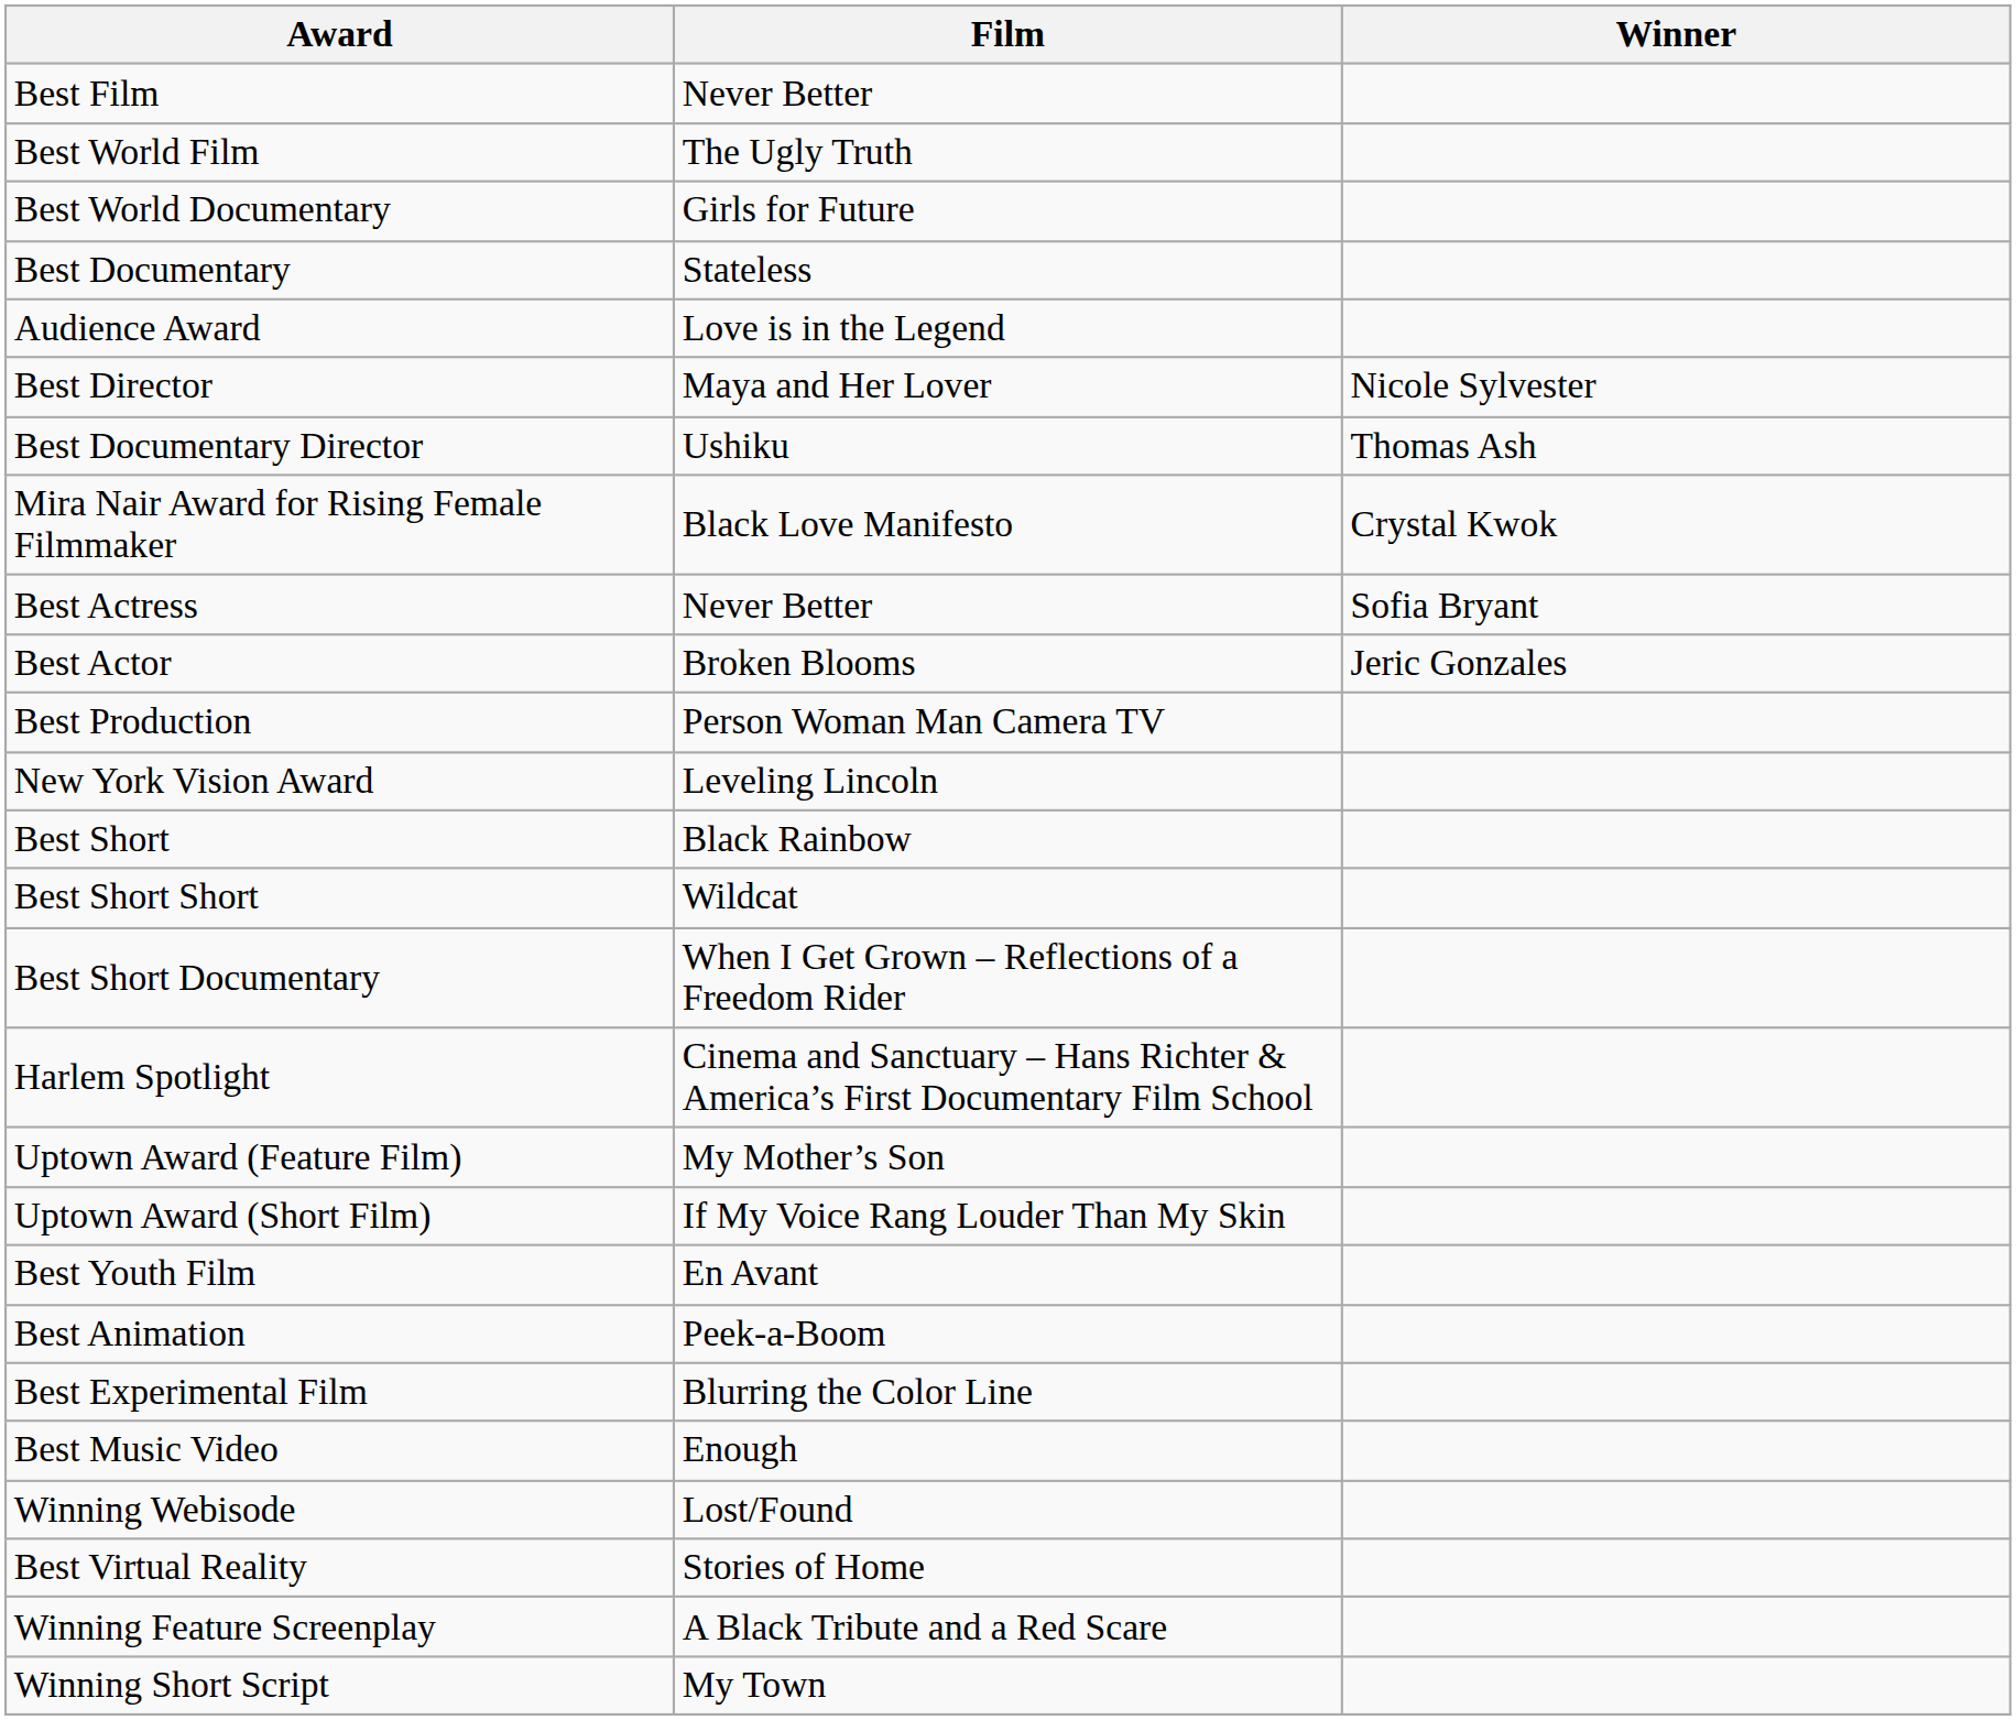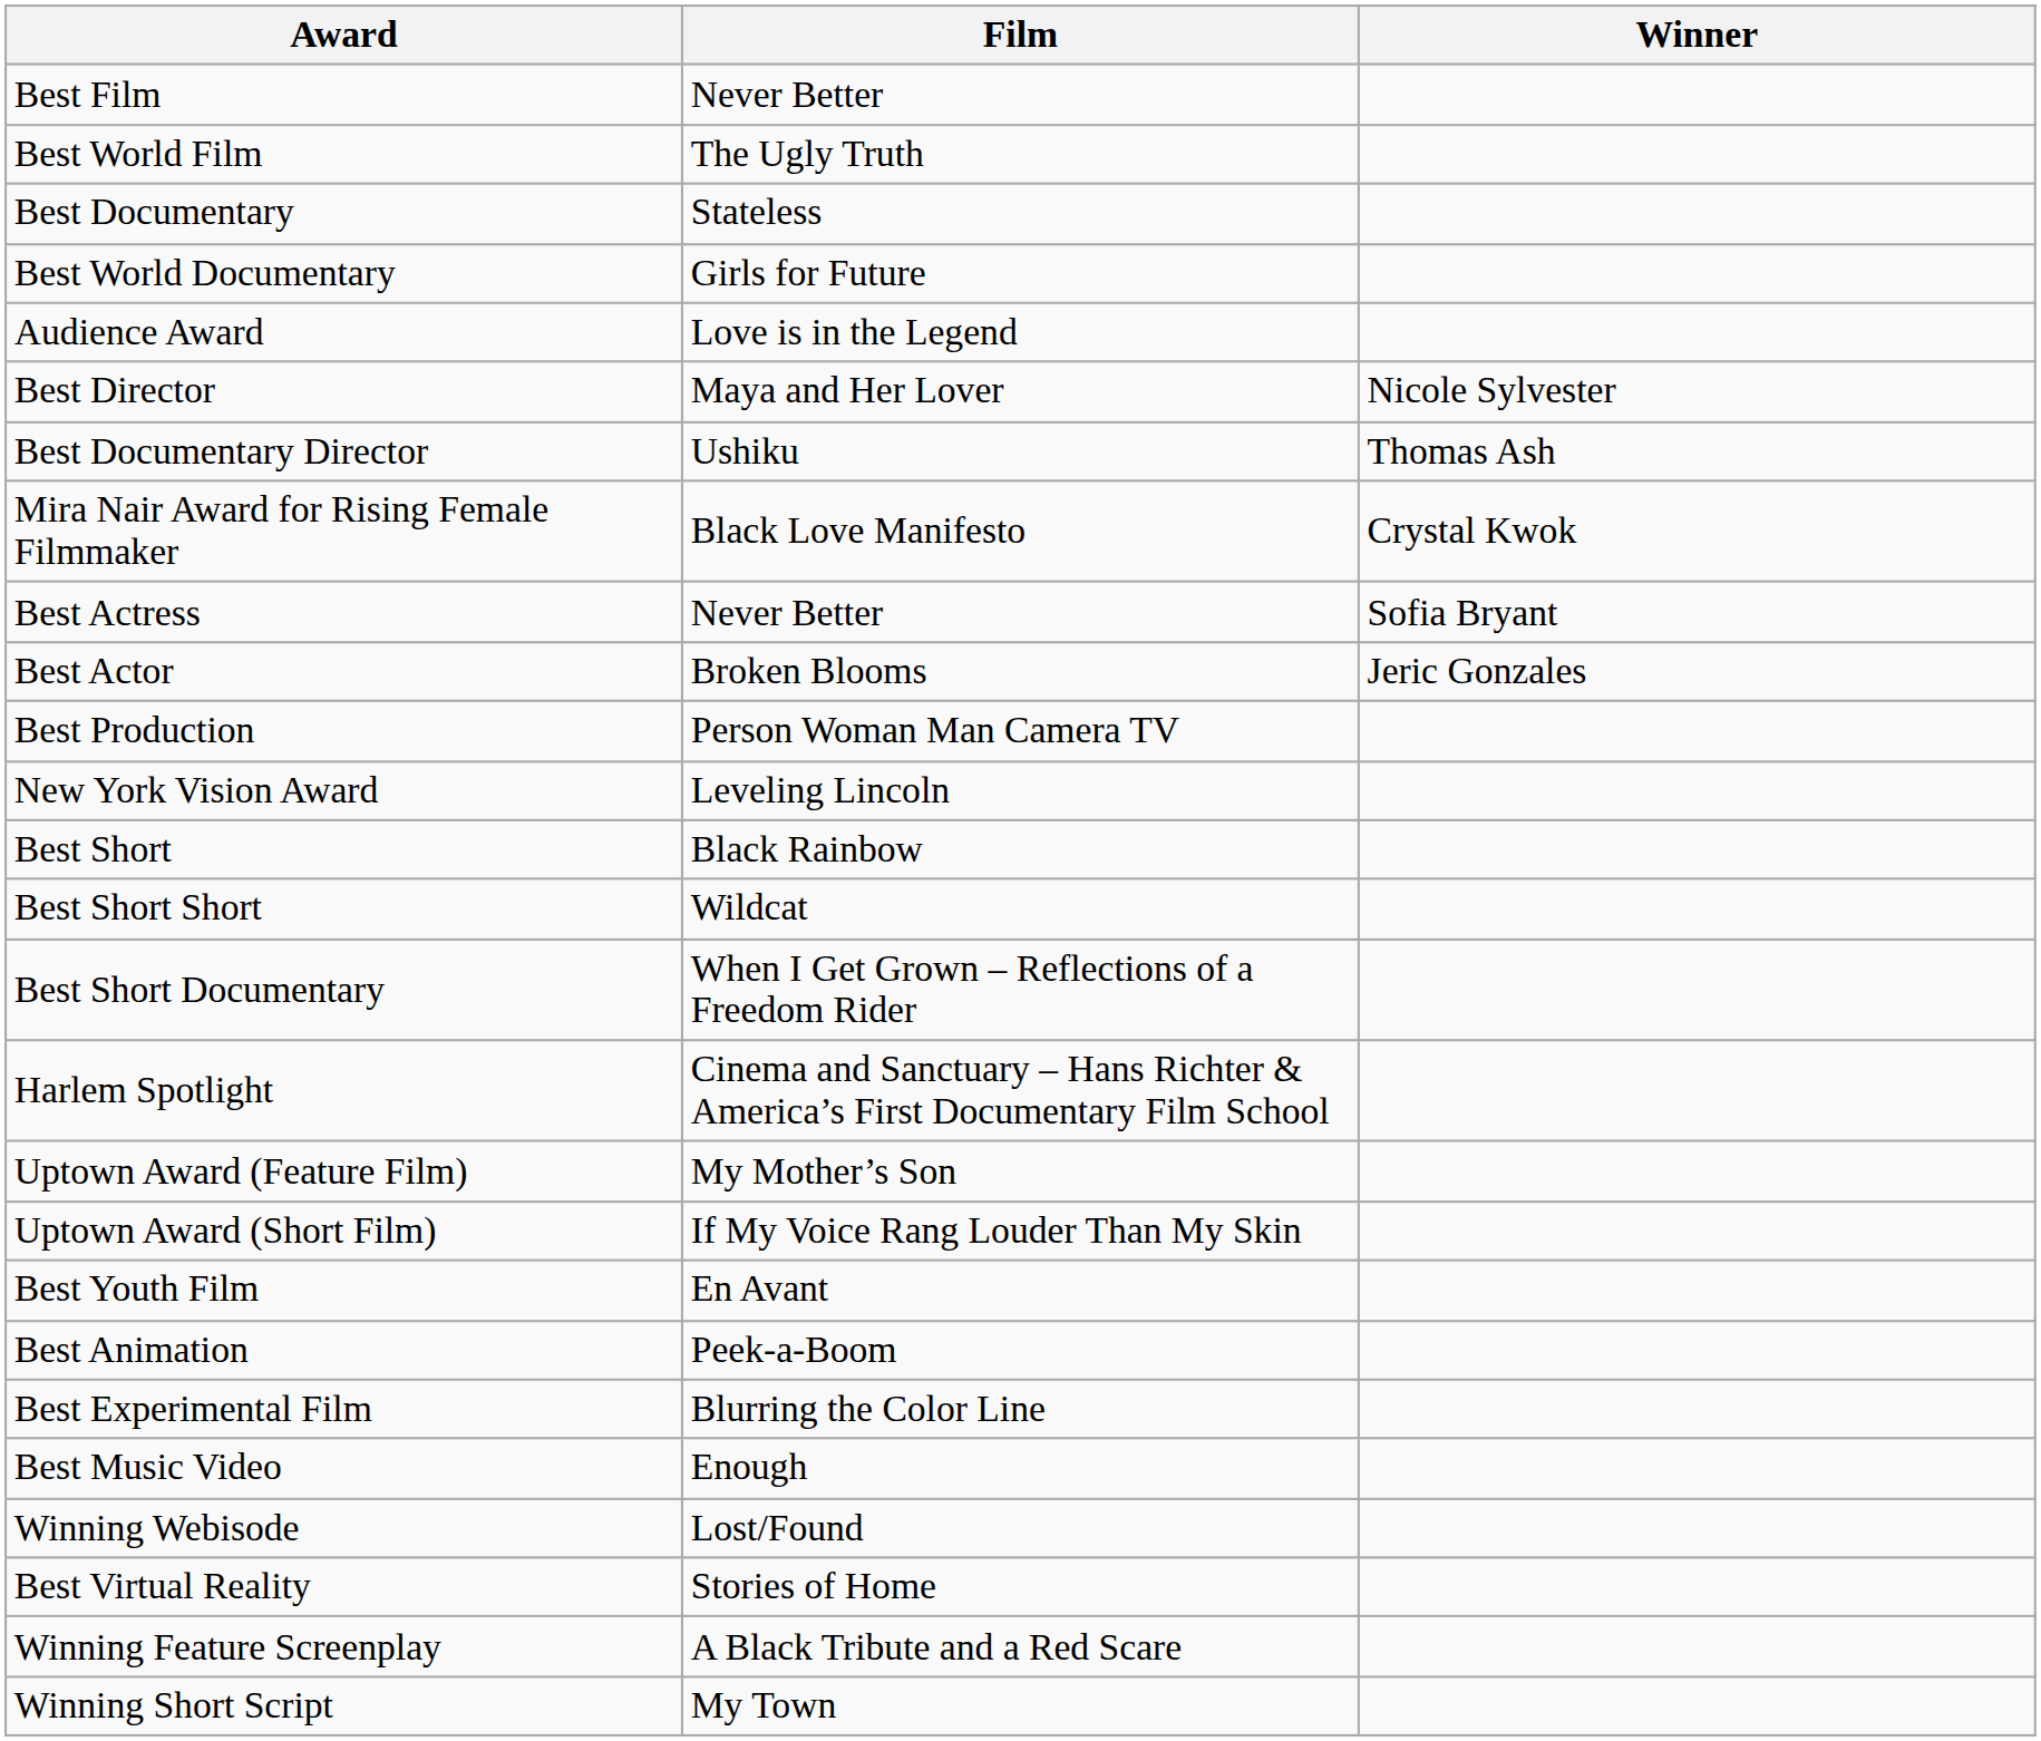 <table class="wikitable">
 <tr>
 <th width=33%>Award</th>
 <th width=33%>Film</th>
 <th width=33%>Winner</th>
 </tr>
 <tr>
 <td>Best Film</td>
 <td>Never Better</td>
 <td></td>
 </tr>
 <tr>
 <td>Best World Film</td>
 <td>The Ugly Truth</td>
 <td></td>
 </tr>
 <tr>
-<td>Best World Documentary</td>
-<td>Girls for Future</td>
+<td>Best Documentary</td>
+<td>Stateless</td>
 <td></td>
 </tr>
 <tr>
-<td>Best Documentary</td>
-<td>Stateless</td>
+<td>Best World Documentary</td>
+<td>Girls for Future</td>
 <td></td>
 </tr>
 <tr>
 <td>Audience Award</td>
 <td>Love is in the Legend</td>
 <td></td>
 </tr>
 <tr>
 <td>Best Director</td>
 <td>Maya and Her Lover</td>
 <td>Nicole Sylvester</td>
 </tr>
 <tr>
 <td>Best Documentary Director</td>
 <td>Ushiku</td>
 <td>Thomas Ash</td>
 </tr>
 <tr>
 <td>Mira Nair Award for Rising Female Filmmaker</td>
 <td>Black Love Manifesto</td>
 <td>Crystal Kwok</td>
 </tr>
 <tr>
 <td>Best Actress</td>
 <td>Never Better</td>
 <td>Sofia Bryant</td>
 </tr>
 <tr>
 <td>Best Actor</td>
 <td>Broken Blooms</td>
 <td>Jeric Gonzales</td>
 </tr>
 <tr>
 <td>Best Production</td>
 <td>Person Woman Man Camera TV</td>
 <td></td>
 </tr>
 <tr>
 <td>New York Vision Award</td>
 <td>Leveling Lincoln</td>
 <td></td>
 </tr>
 <tr>
 <td>Best Short</td>
 <td>Black Rainbow</td>
 <td></td>
 </tr>
 <tr>
 <td>Best Short Short</td>
 <td>Wildcat</td>
 <td></td>
 </tr>
 <tr>
 <td>Best Short Documentary</td>
 <td>When I Get Grown – Reflections of a Freedom Rider</td>
 <td></td>
 </tr>
 <tr>
 <td>Harlem Spotlight</td>
 <td>Cinema and Sanctuary – Hans Richter & America’s First Documentary Film School</td>
 <td></td>
 </tr>
 <tr>
 <td>Uptown Award (Feature Film)</td>
 <td>My Mother’s Son</td>
 <td></td>
 </tr>
 <tr>
 <td>Uptown Award (Short Film)</td>
 <td>If My Voice Rang Louder Than My Skin</td>
 <td></td>
 </tr>
 <tr>
 <td>Best Youth Film</td>
 <td>En Avant</td>
 <td></td>
 </tr>
 <tr>
 <td>Best Animation</td>
 <td>Peek-a-Boom</td>
 <td></td>
 </tr>
 <tr>
 <td>Best Experimental Film</td>
 <td>Blurring the Color Line</td>
 <td></td>
 </tr>
 <tr>
 <td>Best Music Video</td>
 <td>Enough</td>
 <td></td>
 </tr>
 <tr>
 <td>Winning Webisode</td>
 <td>Lost/Found</td>
 <td></td>
 </tr>
 <tr>
 <td>Best Virtual Reality</td>
 <td>Stories of Home</td>
 <td></td>
 </tr>
 <tr>
 <td>Winning Feature Screenplay</td>
 <td>A Black Tribute and a Red Scare</td>
 <td></td>
 </tr>
 <tr>
 <td>Winning Short Script</td>
 <td>My Town</td>
 <td></td>
 </tr>
 </table>
